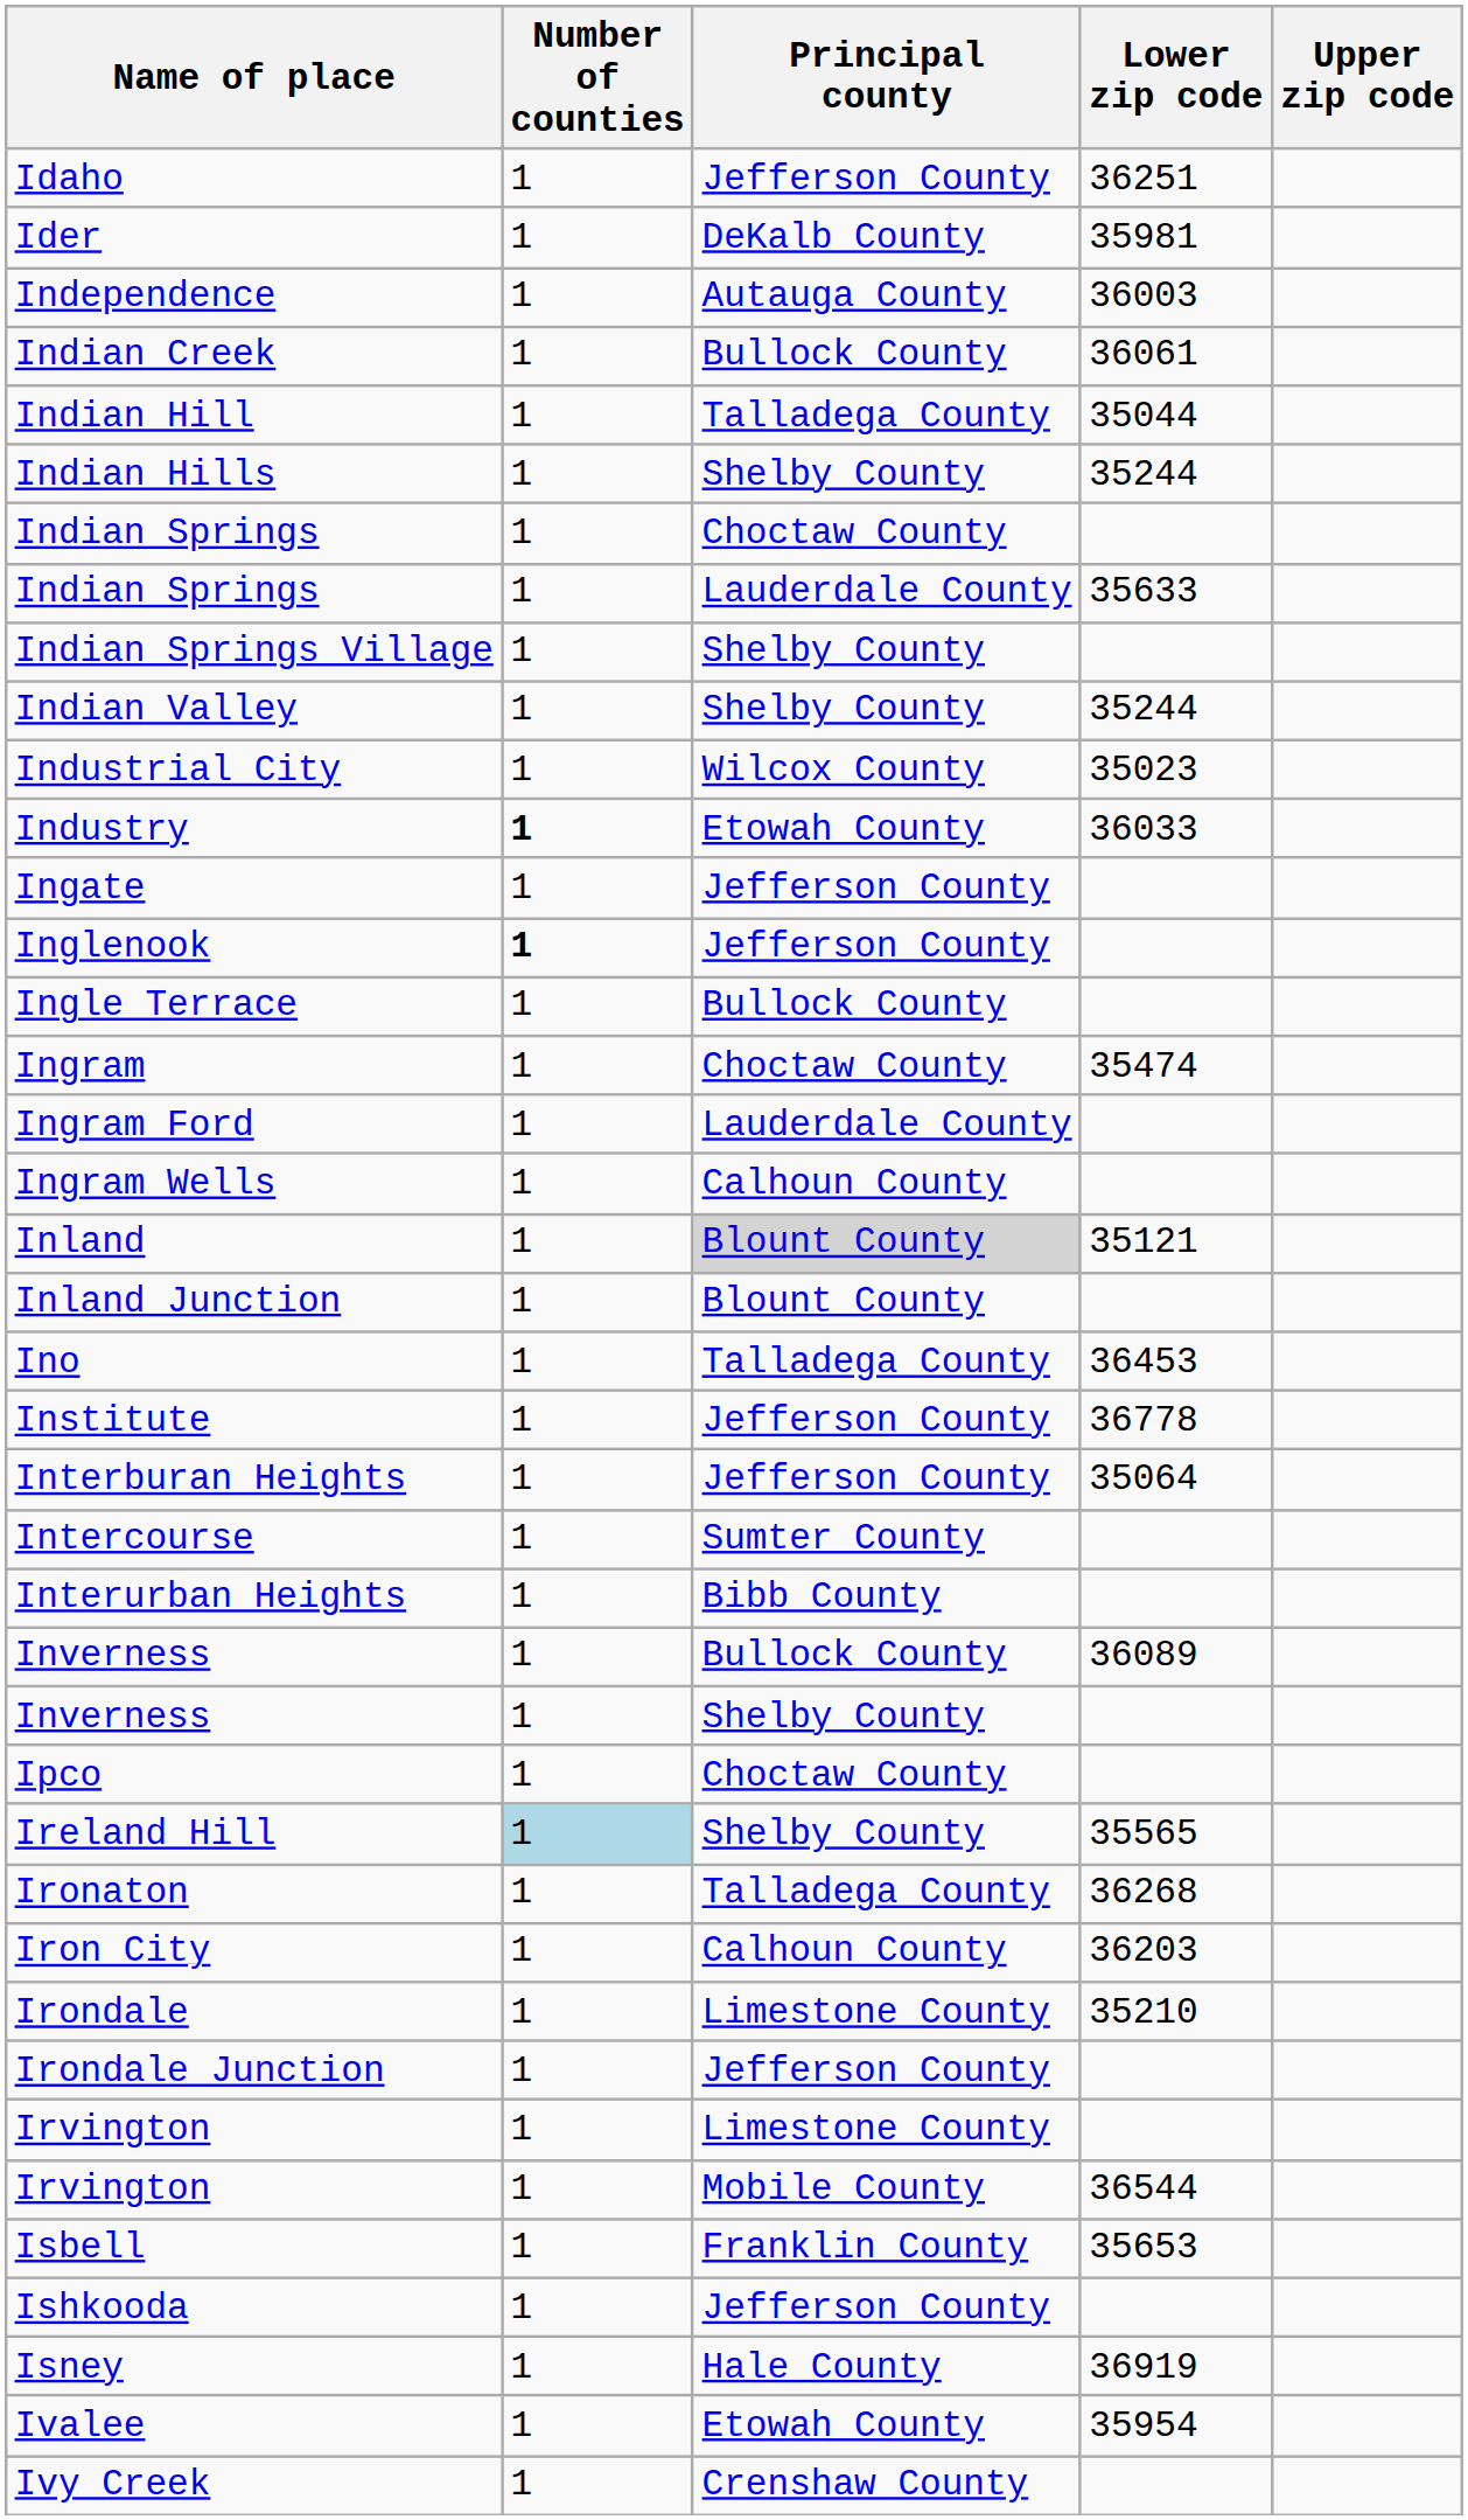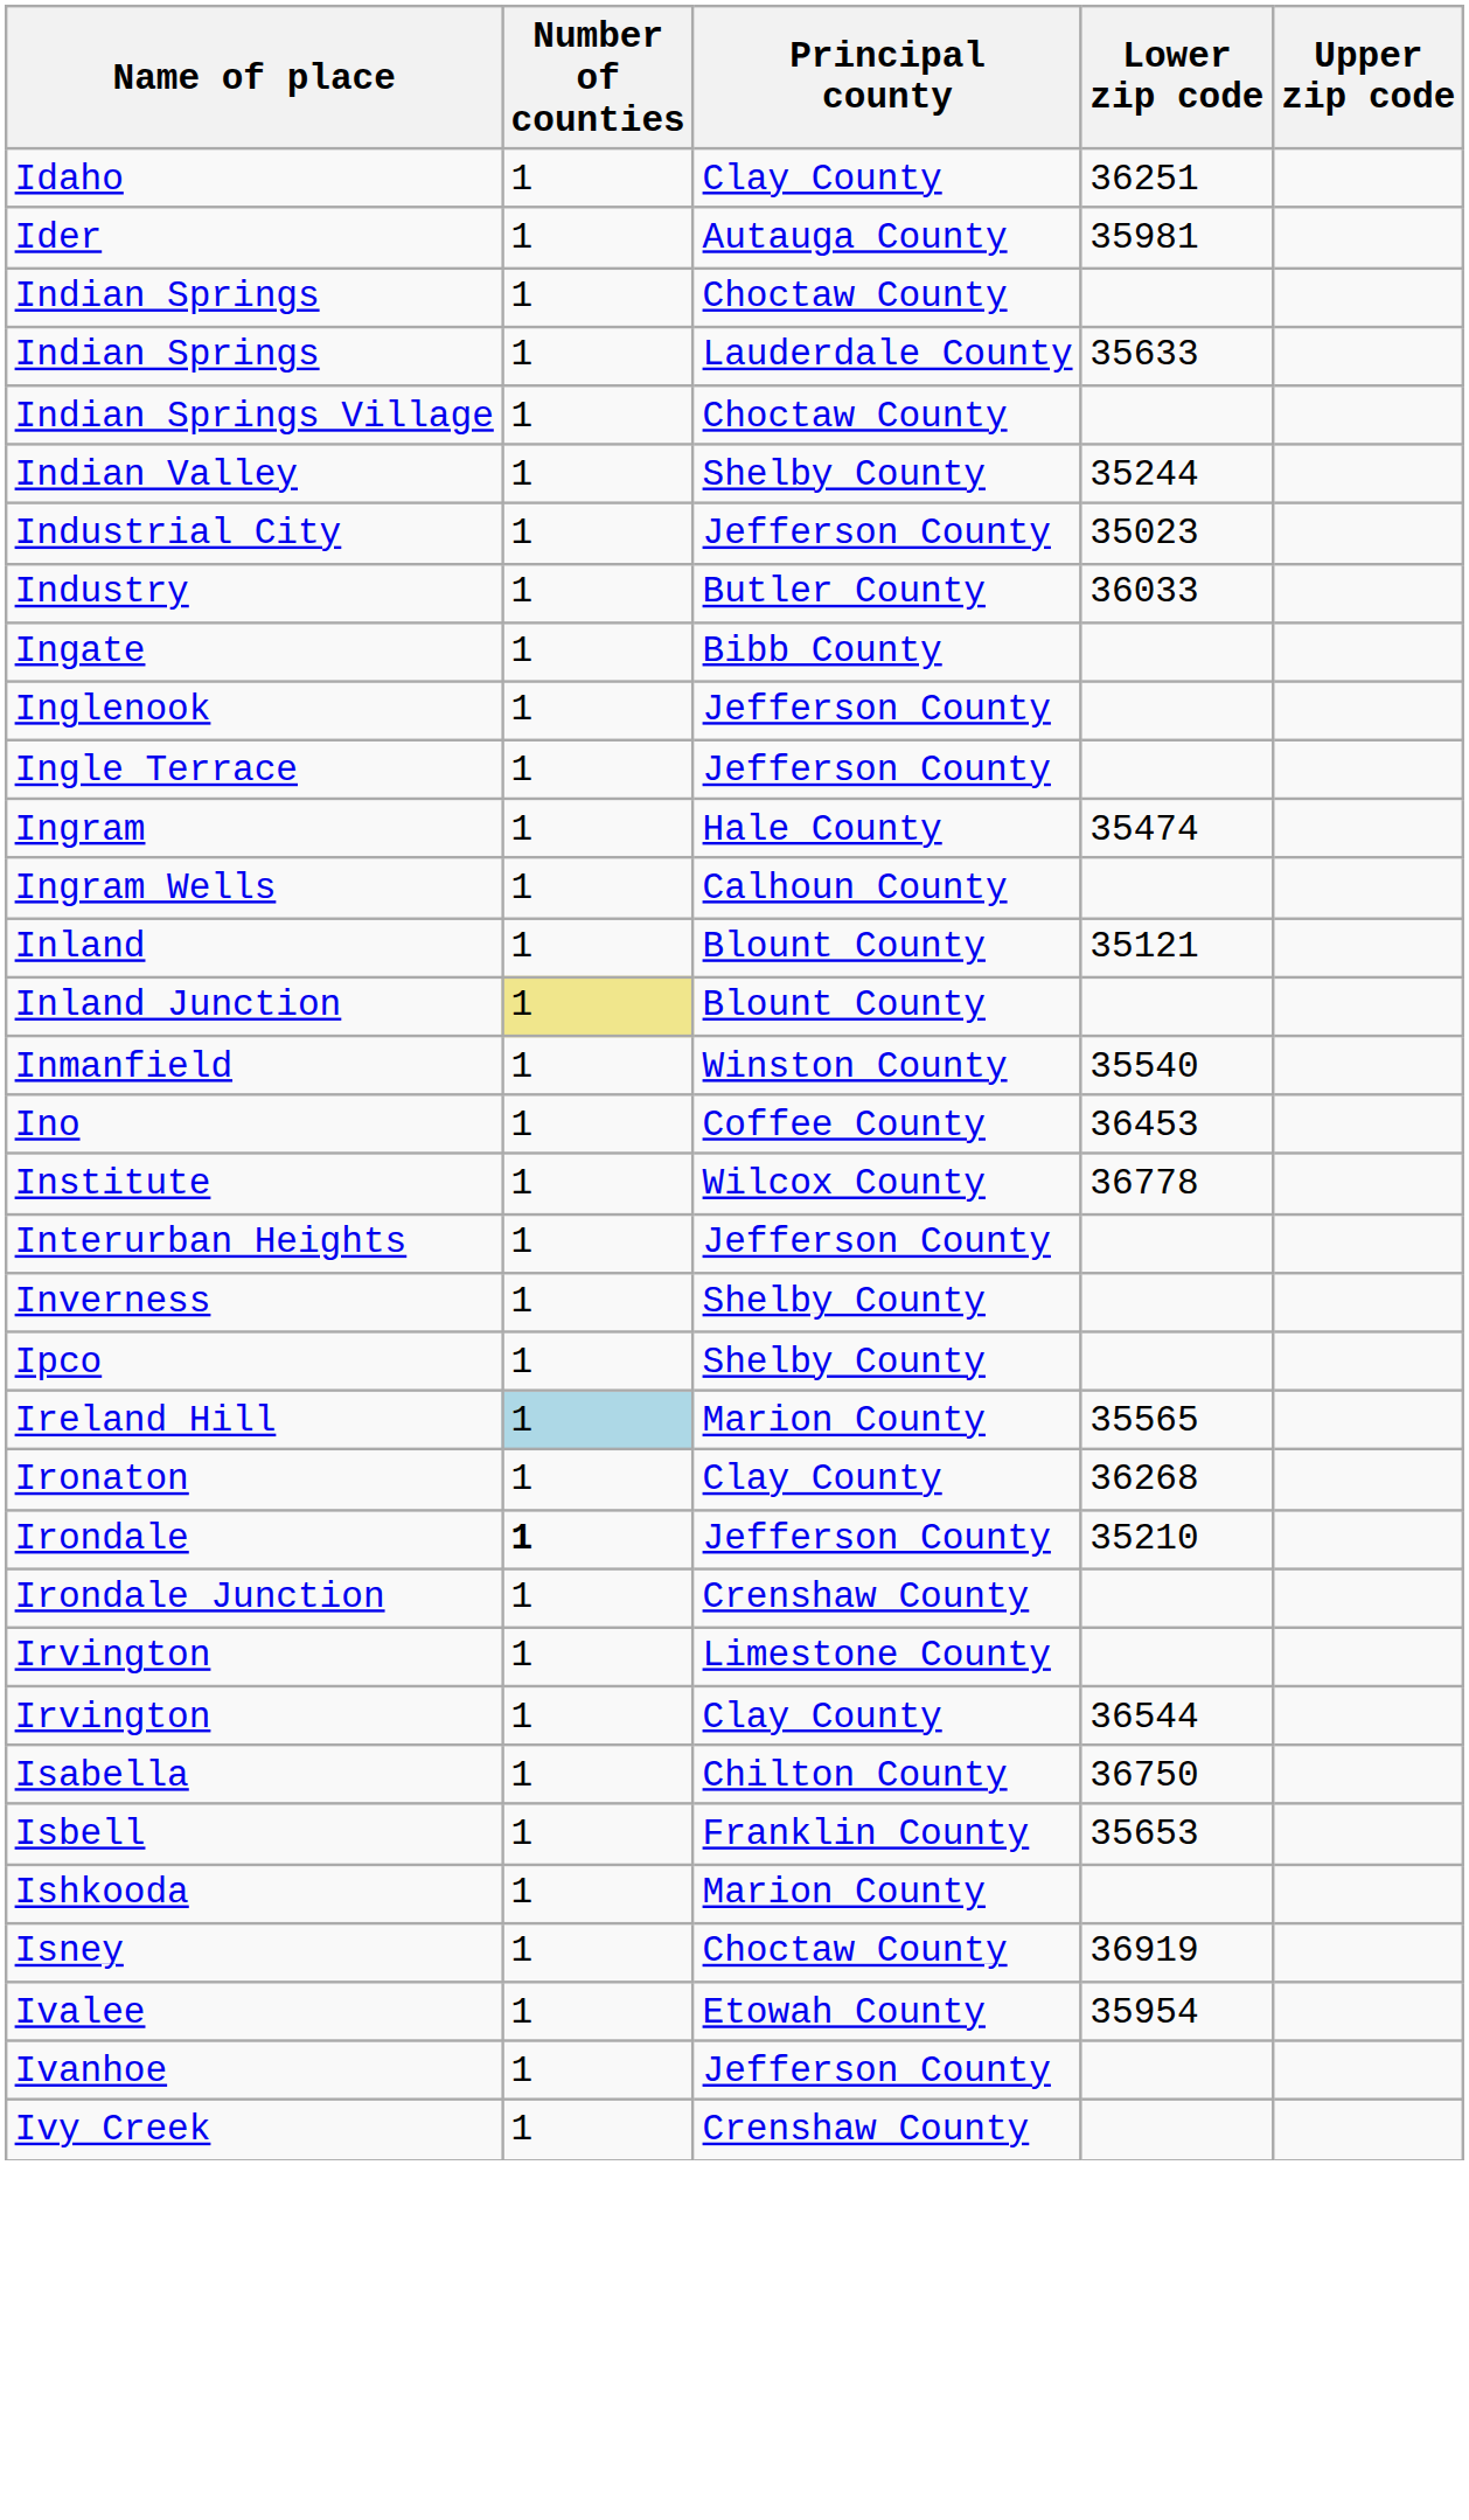 <table class="wikitable">
 <tr>
 <th>Name of place</th>
 <th>Number<br>of<br>counties</th>
 <th>Principal<br>county</th>
 <th>Lower <br>zip code</th>
 <th>Upper <br>zip code</th>
 </tr>
 <tr>
 <td><a href='#'>Idaho</a></td>
 <td>1</td>
-<td><a href='#'>Jefferson County</a></td>
+<td><a href='#'>Clay County</a></td>
 <td>36251</td>
 <td> </td>
 </tr>
 <tr>
 <td><a href='#'>Ider</a></td>
 <td>1</td>
-<td><a href='#'>DeKalb County</a></td>
+<td><a href='#'>Autauga County</a></td>
 <td>35981</td>
-<td> </td>
-</tr>
-<tr>
-<td><a href='#'>Independence</a></td>
-<td>1</td>
-<td><a href='#'>Autauga County</a></td>
-<td>36003</td>
-<td> </td>
-</tr>
-<tr>
-<td><a href='#'>Indian Creek</a></td>
-<td>1</td>
-<td><a href='#'>Bullock County</a></td>
-<td>36061</td>
-<td> </td>
-</tr>
-<tr>
-<td><a href='#'>Indian Hill</a></td>
-<td>1</td>
-<td><a href='#'>Talladega County</a></td>
-<td>35044</td>
-<td> </td>
-</tr>
-<tr>
-<td><a href='#'>Indian Hills</a></td>
-<td>1</td>
-<td><a href='#'>Shelby County</a></td>
-<td>35244</td>
 <td> </td>
 </tr>
 <tr>
 <td><a href='#'>Indian Springs</a></td>
 <td>1</td>
 <td><a href='#'>Choctaw County</a></td>
 <td> </td>
 <td> </td>
 </tr>
 <tr>
 <td><a href='#'>Indian Springs</a></td>
 <td>1</td>
 <td><a href='#'>Lauderdale County</a></td>
 <td>35633</td>
 <td> </td>
 </tr>
 <tr>
 <td><a href='#'>Indian Springs Village</a></td>
 <td>1</td>
-<td><a href='#'>Shelby County</a></td>
+<td><a href='#'>Choctaw County</a></td>
 <td> </td>
 <td> </td>
 </tr>
 <tr>
 <td><a href='#'>Indian Valley</a></td>
 <td>1</td>
 <td><a href='#'>Shelby County</a></td>
 <td>35244</td>
 <td> </td>
 </tr>
 <tr>
 <td><a href='#'>Industrial City</a></td>
 <td>1</td>
-<td><a href='#'>Wilcox County</a></td>
+<td><a href='#'>Jefferson County</a></td>
 <td>35023</td>
 <td> </td>
 </tr>
 <tr>
 <td><a href='#'>Industry</a></td>
-<td><strong>1</strong></td>
-<td><a href='#'>Etowah County</a></td>
+<td>1</td>
+<td><a href='#'>Butler County</a></td>
 <td>36033</td>
 <td> </td>
 </tr>
 <tr>
 <td><a href='#'>Ingate</a></td>
 <td>1</td>
-<td><a href='#'>Jefferson County</a></td>
+<td><a href='#'>Bibb County</a></td>
 <td> </td>
 <td> </td>
 </tr>
 <tr>
 <td><a href='#'>Inglenook</a></td>
-<td><strong>1</strong></td>
+<td>1</td>
 <td><a href='#'>Jefferson County</a></td>
 <td> </td>
 <td> </td>
 </tr>
 <tr>
 <td><a href='#'>Ingle Terrace</a></td>
 <td>1</td>
-<td><a href='#'>Bullock County</a></td>
+<td><a href='#'>Jefferson County</a></td>
 <td> </td>
 <td> </td>
 </tr>
 <tr>
 <td><a href='#'>Ingram</a></td>
 <td>1</td>
-<td><a href='#'>Choctaw County</a></td>
+<td><a href='#'>Hale County</a></td>
 <td>35474</td>
-<td> </td>
-</tr>
-<tr>
-<td><a href='#'>Ingram Ford</a></td>
-<td>1</td>
-<td><a href='#'>Lauderdale County</a></td>
-<td> </td>
 <td> </td>
 </tr>
 <tr>
 <td><a href='#'>Ingram Wells</a></td>
 <td>1</td>
 <td><a href='#'>Calhoun County</a></td>
 <td> </td>
 <td> </td>
 </tr>
 <tr>
 <td><a href='#'>Inland</a></td>
 <td>1</td>
-<td style="background: lightgrey;"><a href='#'>Blount County</a></td>
+<td><a href='#'>Blount County</a></td>
 <td>35121</td>
 <td> </td>
 </tr>
 <tr>
 <td><a href='#'>Inland Junction</a></td>
-<td>1</td>
+<td style="background: khaki;">1</td>
 <td><a href='#'>Blount County</a></td>
 <td> </td>
 <td> </td>
 </tr>
 <tr>
+<td><a href='#'>Inmanfield</a></td>
+<td>1</td>
+<td><a href='#'>Winston County</a></td>
+<td>35540</td>
+<td> </td>
+</tr>
+<tr>
 <td><a href='#'>Ino</a></td>
 <td>1</td>
-<td><a href='#'>Talladega County</a></td>
+<td><a href='#'>Coffee County</a></td>
 <td>36453</td>
 <td> </td>
 </tr>
 <tr>
 <td><a href='#'>Institute</a></td>
 <td>1</td>
-<td><a href='#'>Jefferson County</a></td>
+<td><a href='#'>Wilcox County</a></td>
 <td>36778</td>
-<td> </td>
-</tr>
-<tr>
-<td><a href='#'>Interburan Heights</a></td>
-<td>1</td>
-<td><a href='#'>Jefferson County</a></td>
-<td>35064</td>
-<td> </td>
-</tr>
-<tr>
-<td><a href='#'>Intercourse</a></td>
-<td>1</td>
-<td><a href='#'>Sumter County</a></td>
-<td> </td>
 <td> </td>
 </tr>
 <tr>
 <td><a href='#'>Interurban Heights</a></td>
 <td>1</td>
-<td><a href='#'>Bibb County</a></td>
+<td><a href='#'>Jefferson County</a></td>
 <td> </td>
-<td> </td>
-</tr>
-<tr>
-<td><a href='#'>Inverness</a></td>
-<td>1</td>
-<td><a href='#'>Bullock County</a></td>
-<td>36089</td>
 <td> </td>
 </tr>
 <tr>
 <td><a href='#'>Inverness</a></td>
 <td>1</td>
 <td><a href='#'>Shelby County</a></td>
 <td> </td>
 <td> </td>
 </tr>
 <tr>
 <td><a href='#'>Ipco</a></td>
 <td>1</td>
-<td><a href='#'>Choctaw County</a></td>
+<td><a href='#'>Shelby County</a></td>
 <td> </td>
 <td> </td>
 </tr>
 <tr>
 <td><a href='#'>Ireland Hill</a></td>
 <td style="background: lightblue;">1</td>
-<td><a href='#'>Shelby County</a></td>
+<td><a href='#'>Marion County</a></td>
 <td>35565</td>
 <td> </td>
 </tr>
 <tr>
 <td><a href='#'>Ironaton</a></td>
 <td>1</td>
-<td><a href='#'>Talladega County</a></td>
+<td><a href='#'>Clay County</a></td>
 <td>36268</td>
 <td> </td>
 </tr>
 <tr>
-<td><a href='#'>Iron City</a></td>
-<td>1</td>
-<td><a href='#'>Calhoun County</a></td>
-<td>36203</td>
-<td> </td>
-</tr>
-<tr>
 <td><a href='#'>Irondale</a></td>
-<td>1</td>
-<td><a href='#'>Limestone County</a></td>
+<td><strong>1</strong></td>
+<td><a href='#'>Jefferson County</a></td>
 <td>35210</td>
 <td> </td>
 </tr>
 <tr>
 <td><a href='#'>Irondale Junction</a></td>
 <td>1</td>
-<td><a href='#'>Jefferson County</a></td>
+<td><a href='#'>Crenshaw County</a></td>
 <td> </td>
 <td> </td>
 </tr>
 <tr>
 <td><a href='#'>Irvington</a></td>
 <td>1</td>
 <td><a href='#'>Limestone County</a></td>
 <td> </td>
 <td> </td>
 </tr>
 <tr>
 <td><a href='#'>Irvington</a></td>
 <td>1</td>
-<td><a href='#'>Mobile County</a></td>
+<td><a href='#'>Clay County</a></td>
 <td>36544</td>
+<td> </td>
+</tr>
+<tr>
+<td><a href='#'>Isabella</a></td>
+<td>1</td>
+<td><a href='#'>Chilton County</a></td>
+<td>36750</td>
 <td> </td>
 </tr>
 <tr>
 <td><a href='#'>Isbell</a></td>
 <td>1</td>
 <td><a href='#'>Franklin County</a></td>
 <td>35653</td>
 <td> </td>
 </tr>
 <tr>
 <td><a href='#'>Ishkooda</a></td>
 <td>1</td>
-<td><a href='#'>Jefferson County</a></td>
+<td><a href='#'>Marion County</a></td>
 <td> </td>
 <td> </td>
 </tr>
 <tr>
 <td><a href='#'>Isney</a></td>
 <td>1</td>
-<td><a href='#'>Hale County</a></td>
+<td><a href='#'>Choctaw County</a></td>
 <td>36919</td>
 <td> </td>
 </tr>
 <tr>
 <td><a href='#'>Ivalee</a></td>
 <td>1</td>
 <td><a href='#'>Etowah County</a></td>
 <td>35954</td>
 <td> </td>
 </tr>
 <tr>
+<td><a href='#'>Ivanhoe</a></td>
+<td>1</td>
+<td><a href='#'>Jefferson County</a></td>
+<td> </td>
+<td> </td>
+</tr>
+<tr>
 <td><a href='#'>Ivy Creek</a></td>
 <td>1</td>
 <td><a href='#'>Crenshaw County</a></td>
 <td> </td>
 <td> </td>
 </tr>
 </table>
